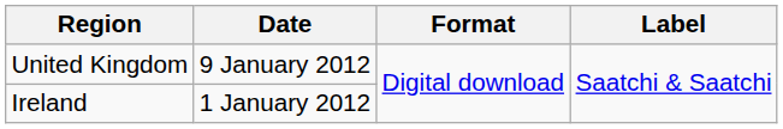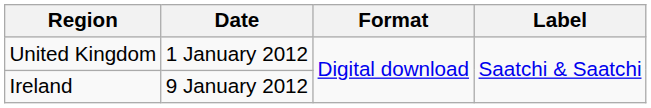 <table class=wikitable>
 <tr>
 <th>Region</th>
 <th>Date</th>
 <th>Format</th>
 <th>Label</th>
 </tr>
 <tr>
 <td>United Kingdom</td>
-<td>9 January 2012</td>
+<td>1 January 2012</td>
 <td rowspan="2"><a href='#'>Digital download</a></td>
 <td rowspan="2"><a href='#'>Saatchi & Saatchi</a></td>
 </tr>
 <tr>
 <td>Ireland</td>
-<td>1 January 2012</td>
+<td>9 January 2012</td>
 </tr>
 </table>
